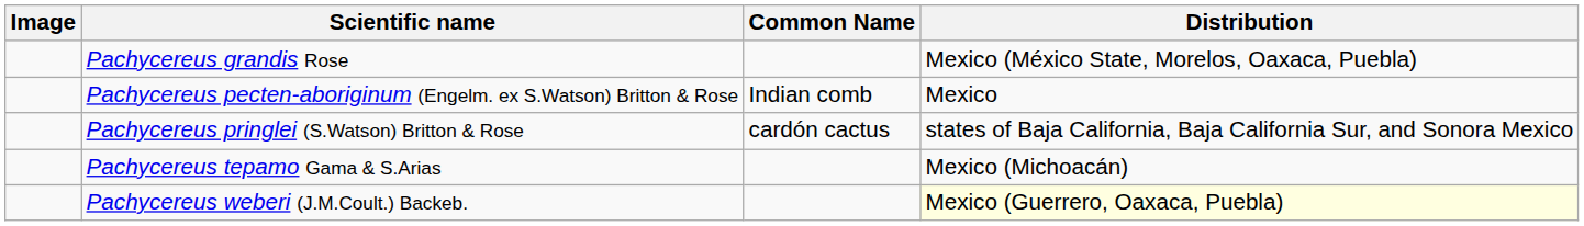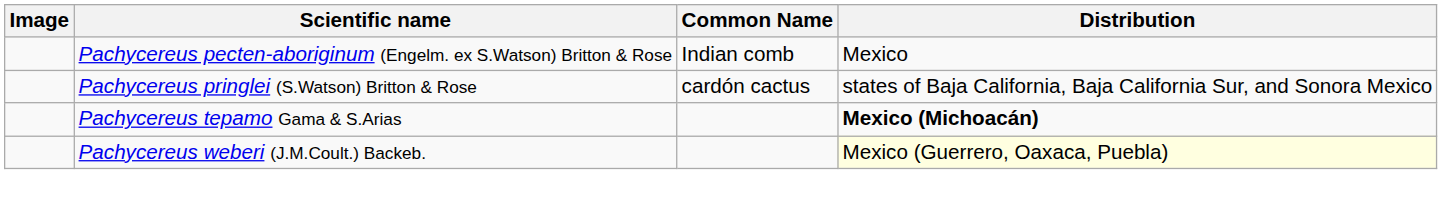 <table class="wikitable sortable">
 <tr>
 <th>Image</th>
 <th>Scientific name</th>
 <th>Common Name</th>
 <th>Distribution</th>
-</tr>
-<tr>
-<td></td>
-<td><em><a href='#'>Pachycereus grandis</a></em> <small>Rose</small></td>
-<td></td>
-<td>Mexico (México State, Morelos, Oaxaca, Puebla)</td>
 </tr>
 <tr>
 <td></td>
 <td><em><a href='#'>Pachycereus pecten-aboriginum</a></em> <small>(Engelm. ex S.Watson) Britton & Rose</small></td>
 <td>Indian comb</td>
 <td>Mexico</td>
 </tr>
 <tr>
 <td></td>
 <td><em><a href='#'>Pachycereus pringlei</a></em> <small>(S.Watson) Britton & Rose</small></td>
 <td>cardón cactus</td>
 <td>states of Baja California, Baja California Sur, and Sonora Mexico</td>
 </tr>
 <tr>
 <td></td>
 <td><em><a href='#'>Pachycereus tepamo</a></em> <small>Gama & S.Arias</small></td>
 <td></td>
-<td>Mexico (Michoacán)</td>
+<td><strong>Mexico (Michoacán)</strong></td>
 </tr>
 <tr>
 <td></td>
 <td><em><a href='#'>Pachycereus weberi</a></em> <small>(J.M.Coult.) Backeb.</small></td>
 <td></td>
 <td style="background: lightyellow;">Mexico (Guerrero, Oaxaca, Puebla)</td>
 </tr>
 </table>
